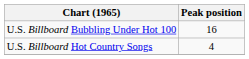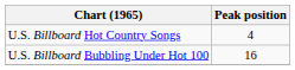 <table class="wikitable" border="1">
 <tr>
 <th align="left">Chart (1965)</th>
 <th align="center">Peak position</th>
 </tr>
 <tr>
+<td align="left">U.S. <em>Billboard</em> <a href='#'>Hot Country Songs</a></td>
+<td align="center">4</td>
+</tr>
+<tr>
 <td align="left">U.S. <em>Billboard</em> <a href='#'>Bubbling Under Hot 100</a></td>
 <td align="center">16</td>
 </tr>
 <tr>
-<td align="left">U.S. <em>Billboard</em> <a href='#'>Hot Country Songs</a></td>
-<td align="center">4</td>
-</tr>
-<tr>
 </tr>
 </table>
